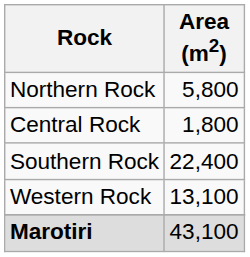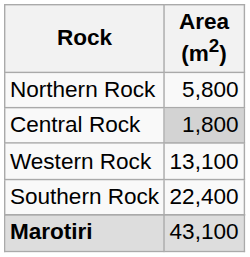 <table class="wikitable">
 <tr>
 <th>Rock</th>
 <th>Area<br>(m<sup>2</sup>)</th>
 </tr>
 <tr>
 <td>Northern Rock</td>
 <td align="right">5,800</td>
 </tr>
 <tr>
 <td>Central Rock</td>
-<td align="right">1,800</td>
+<td align="right" style="background: lightgrey;">1,800</td>
+</tr>
+<tr>
+<td>Western Rock</td>
+<td align="right">13,100</td>
 </tr>
 <tr>
 <td>Southern Rock</td>
 <td align="right">22,400</td>
-</tr>
-<tr>
-<td>Western Rock</td>
-<td align="right">13,100</td>
 </tr>
 <tr>
 </tr>
 <tr style="background: #DDD;">
 <td><strong>Marotiri</strong></td>
 <td align="right">43,100</td>
 </tr>
 </table>
